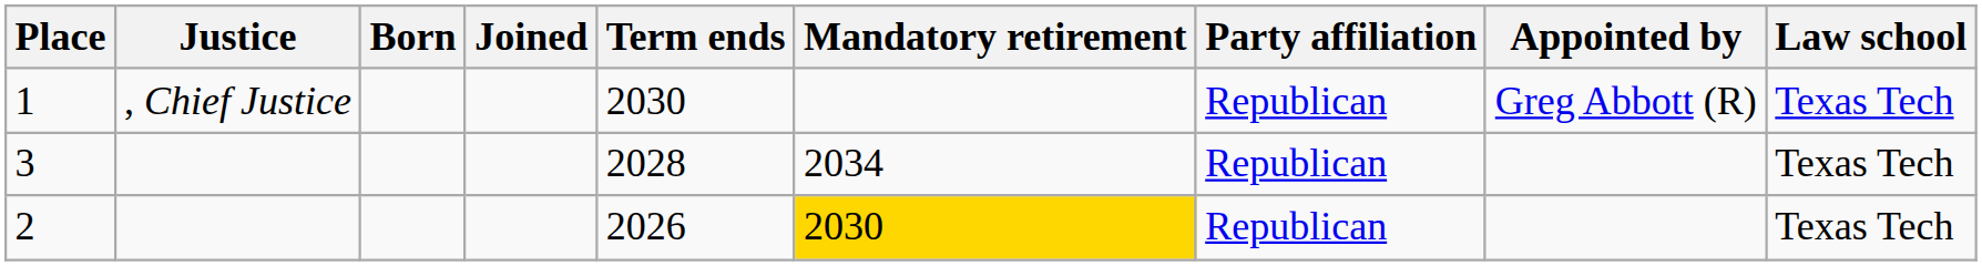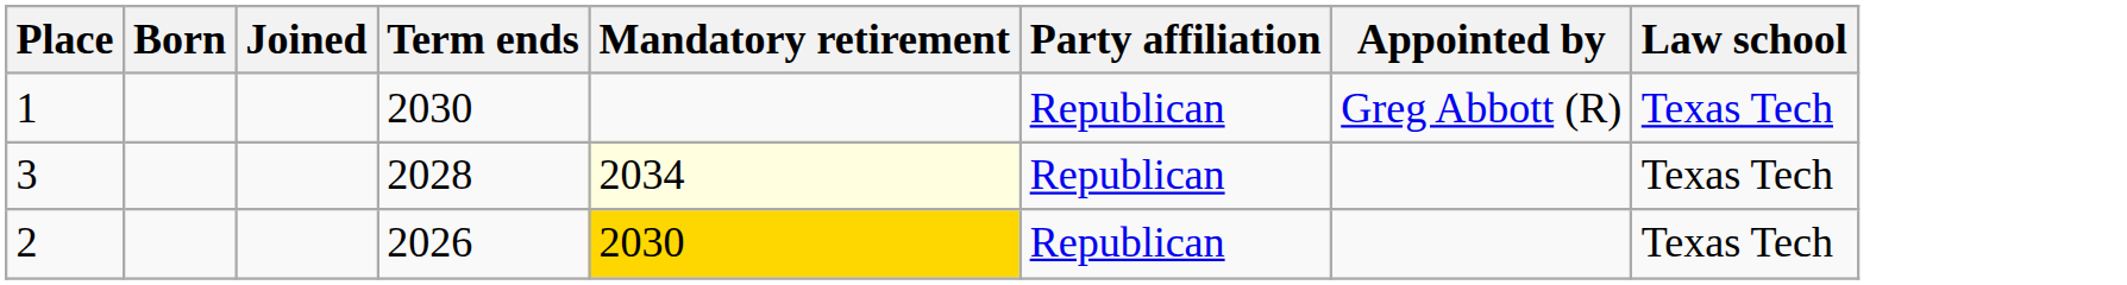 <table class="wikitable sortable">
 <tr>
 <th>Place</th>
-<th>Justice</th>
 <th>Born</th>
 <th>Joined</th>
 <th>Term ends</th>
 <th>Mandatory retirement</th>
 <th>Party affiliation</th>
 <th>Appointed by</th>
 <th>Law school</th>
 </tr>
 <tr>
 <td>1</td>
-<td>, <em>Chief Justice</em></td>
 <td align="center"></td>
 <td></td>
 <td>2030</td>
 <td align="center"></td>
 <td><a href='#'>Republican</a></td>
 <td><a href='#'>Greg Abbott</a> (R)</td>
 <td><a href='#'>Texas Tech</a></td>
 </tr>
 <tr>
 <td>3</td>
 <td></td>
 <td></td>
-<td></td>
 <td>2028</td>
-<td>2034</td>
+<td style="background: lightyellow;">2034</td>
 <td><a href='#'>Republican</a></td>
 <td></td>
 <td>Texas Tech</td>
 </tr>
 <tr>
 <td>2</td>
-<td></td>
 <td></td>
 <td></td>
 <td>2026</td>
 <td style="background: gold;">2030</td>
 <td><a href='#'>Republican</a></td>
 <td></td>
 <td>Texas Tech</td>
 </tr>
 </table>
